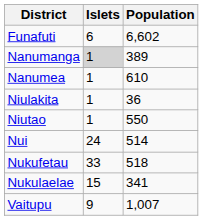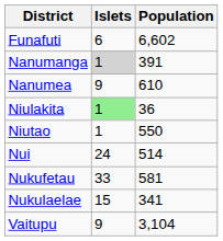 <table class="wikitable sortable">
 <tr>
 <th>District</th>
 <th>Islets</th>
 <th>Population</th>
 </tr>
 <tr>
 <td><a href='#'>Funafuti</a></td>
 <td>6</td>
 <td>6,602</td>
 </tr>
 <tr>
 <td><a href='#'>Nanumanga</a></td>
 <td style="background: lightgrey;">1</td>
-<td>389</td>
+<td>391</td>
 </tr>
 <tr>
 <td><a href='#'>Nanumea</a></td>
-<td>1</td>
+<td>9</td>
 <td>610</td>
 </tr>
 <tr>
 <td><a href='#'>Niulakita</a></td>
-<td>1</td>
+<td style="background: lightgreen;">1</td>
 <td>36</td>
 </tr>
 <tr>
 <td><a href='#'>Niutao</a></td>
 <td>1</td>
 <td>550</td>
 </tr>
 <tr>
 <td><a href='#'>Nui</a></td>
 <td>24</td>
 <td>514</td>
 </tr>
 <tr>
 <td><a href='#'>Nukufetau</a></td>
 <td>33</td>
-<td>518</td>
+<td>581</td>
 </tr>
 <tr>
 <td><a href='#'>Nukulaelae</a></td>
 <td>15</td>
 <td>341</td>
 </tr>
 <tr>
 <td><a href='#'>Vaitupu</a></td>
 <td>9</td>
-<td>1,007</td>
+<td>3,104</td>
 </tr>
 </table>
